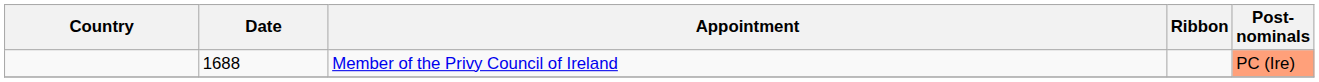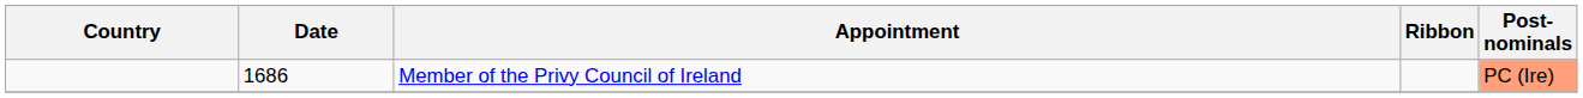 <table class="wikitable">
 <tr>
 <th style="width:15%;">Country</th>
 <th style="width:10%;">Date</th>
 <th style="width:65%;">Appointment</th>
 <th style="width:5%;">Ribbon</th>
 <th style="width:5%;">Post-nominals</th>
 </tr>
 <tr>
 <td></td>
-<td>1688</td>
+<td>1686</td>
 <td><a href='#'>Member of the Privy Council of Ireland</a></td>
 <td></td>
 <td style="background: lightsalmon;">PC (Ire)</td>
 </tr>
 <tr>
 </tr>
 </table>
